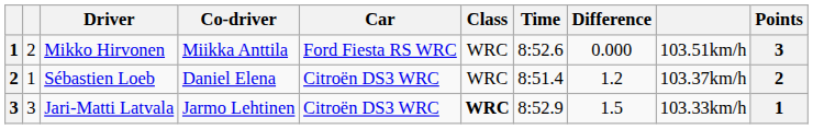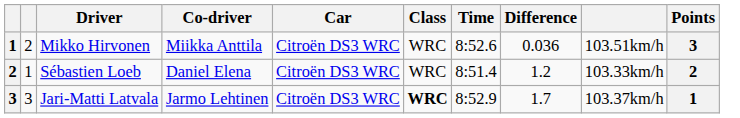 <table class="wikitable" style="text-align: center; font-size: 90%; max-width: 950px;">
 <tr>
 <th></th>
 <th></th>
 <th>Driver</th>
 <th>Co-driver</th>
 <th>Car</th>
 <th>Class</th>
 <th>Time</th>
 <th>Difference</th>
 <th></th>
 <th>Points</th>
 </tr>
 <tr>
 <th>1</th>
 <td>2</td>
 <td align="left"> <a href='#'>Mikko Hirvonen</a></td>
 <td align="left"> <a href='#'>Miikka Anttila</a></td>
-<td align="left"><a href='#'>Ford Fiesta RS WRC</a></td>
+<td align="left"><a href='#'>Citroën DS3 WRC</a></td>
 <td>WRC</td>
 <td>8:52.6</td>
-<td>0.000</td>
+<td>0.036</td>
 <td>103.51km/h</td>
 <th>3</th>
 </tr>
 <tr>
 <th>2</th>
 <td>1</td>
 <td align="left"> <a href='#'>Sébastien Loeb</a></td>
 <td align="left"> <a href='#'>Daniel Elena</a></td>
 <td align="left"><a href='#'>Citroën DS3 WRC</a></td>
 <td>WRC</td>
 <td>8:51.4</td>
 <td>1.2</td>
-<td>103.37km/h</td>
+<td>103.33km/h</td>
 <th>2</th>
 </tr>
 <tr>
 <th>3</th>
 <td>3</td>
 <td align="left"> <a href='#'>Jari-Matti Latvala</a></td>
 <td align="left"> <a href='#'>Jarmo Lehtinen</a></td>
 <td align="left"><a href='#'>Citroën DS3 WRC</a></td>
 <td><strong>WRC</strong></td>
 <td>8:52.9</td>
-<td>1.5</td>
-<td>103.33km/h</td>
+<td>1.7</td>
+<td>103.37km/h</td>
 <th>1</th>
 </tr>
 </table>
